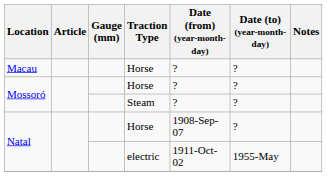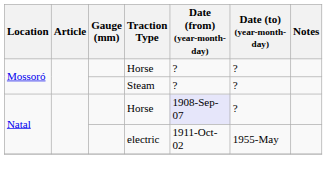 <table class="wikitable sortable">
 <tr>
 <th>Location</th>
 <th>Article</th>
 <th>Gauge<br> (mm)</th>
 <th>Traction<br>Type</th>
 <th width=80px>Date (from)<br><small>(year-month-day)</small></th>
 <th width=80px>Date (to)<br><small>(year-month-day)</small></th>
 <th>Notes</th>
-</tr>
-<tr>
-<td><a href='#'>Macau</a></td>
-<td> </td>
-<td align=right></td>
-<td>Horse</td>
-<td>?</td>
-<td>?</td>
-<td> </td>
 </tr>
 <tr>
 <td rowspan="2"><a href='#'>Mossoró</a></td>
 <td rowspan="2"> </td>
 <td align=right></td>
 <td>Horse</td>
 <td>?</td>
 <td>?</td>
 <td> </td>
 </tr>
 <tr>
 <td align=right></td>
 <td>Steam</td>
 <td>?</td>
 <td>?</td>
 <td> </td>
 </tr>
 <tr>
 <td rowspan="2"><a href='#'>Natal</a></td>
 <td rowspan="2"> </td>
 <td align=right></td>
 <td>Horse</td>
-<td>1908-Sep-07</td>
+<td style="background: lavender;">1908-Sep-07</td>
 <td>?</td>
 <td></td>
 </tr>
 <tr>
 <td align=right></td>
 <td>electric</td>
 <td>1911-Oct-02</td>
 <td>1955-May</td>
 <td></td>
 </tr>
 <tr>
 </tr>
 </table>
